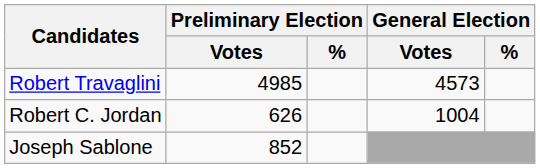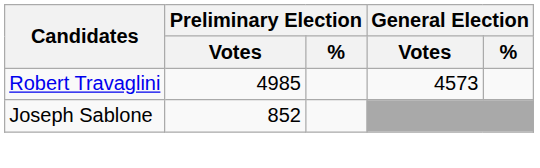 <table class=wikitable>
 <tr>
 <th colspan=1 rowspan=2><strong>Candidates</strong></th>
 <th colspan=2><strong>Preliminary Election</strong></th>
 <th colspan=2><strong>General Election</strong></th>
 </tr>
 <tr>
 <th>Votes</th>
 <th>%</th>
 <th>Votes</th>
 <th>%</th>
 </tr>
 <tr>
 <td><a href='#'>Robert Travaglini</a></td>
 <td align="right">4985</td>
 <td align="right"></td>
 <td align="right">4573</td>
 <td align="right"></td>
 </tr>
 <tr>
-<td>Robert C. Jordan</td>
-<td align="right">626</td>
-<td align="right"></td>
-<td align="right">1004</td>
-<td align="right"></td>
-</tr>
-<tr>
 <td>Joseph Sablone</td>
 <td align="right">852</td>
 <td align="right"></td>
 <td colspan=2 bgcolor=darkgray> </td>
 </tr>
 </table>
